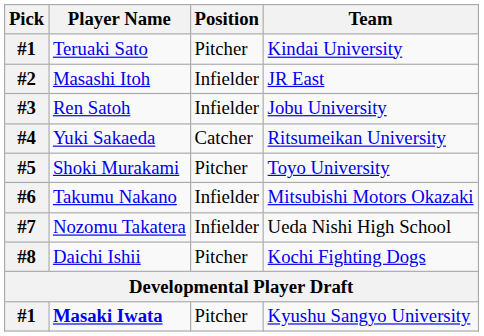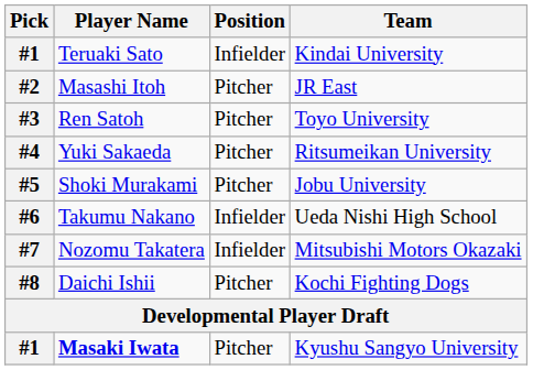 <table class="wikitable">
 <tr>
 <th>Pick</th>
 <th>Player Name</th>
 <th>Position</th>
 <th>Team</th>
 </tr>
 <tr>
 <th>#1</th>
 <td><a href='#'>Teruaki Sato</a></td>
-<td>Pitcher</td>
+<td>Infielder</td>
 <td><a href='#'>Kindai University</a></td>
 </tr>
 <tr>
 <th>#2</th>
 <td><a href='#'>Masashi Itoh</a></td>
-<td>Infielder</td>
+<td>Pitcher</td>
 <td><a href='#'>JR East</a></td>
 </tr>
 <tr>
 <th>#3</th>
 <td><a href='#'>Ren Satoh</a></td>
-<td>Infielder</td>
-<td><a href='#'>Jobu University</a></td>
+<td>Pitcher</td>
+<td><a href='#'>Toyo University</a></td>
 </tr>
 <tr>
 <th>#4</th>
 <td><a href='#'>Yuki Sakaeda</a></td>
-<td>Catcher</td>
+<td>Pitcher</td>
 <td><a href='#'>Ritsumeikan University</a></td>
 </tr>
 <tr>
 <th>#5</th>
 <td><a href='#'>Shoki Murakami</a></td>
 <td>Pitcher</td>
-<td><a href='#'>Toyo University</a></td>
+<td><a href='#'>Jobu University</a></td>
 </tr>
 <tr>
 <th>#6</th>
 <td><a href='#'>Takumu Nakano</a></td>
 <td>Infielder</td>
-<td><a href='#'>Mitsubishi Motors Okazaki</a></td>
+<td>Ueda Nishi High School</td>
 </tr>
 <tr>
 <th>#7</th>
 <td><a href='#'>Nozomu Takatera</a></td>
 <td>Infielder</td>
-<td>Ueda Nishi High School</td>
+<td><a href='#'>Mitsubishi Motors Okazaki</a></td>
 </tr>
 <tr>
 <th>#8</th>
 <td><a href='#'>Daichi Ishii</a></td>
 <td>Pitcher</td>
 <td><a href='#'>Kochi Fighting Dogs</a></td>
 </tr>
 <tr>
 <th colspan="5">Developmental Player Draft</th>
 </tr>
 <tr>
 <th>#1</th>
 <td><strong><a href='#'>Masaki Iwata</a></strong></td>
 <td>Pitcher</td>
 <td><a href='#'>Kyushu Sangyo University</a></td>
 </tr>
 </table>
